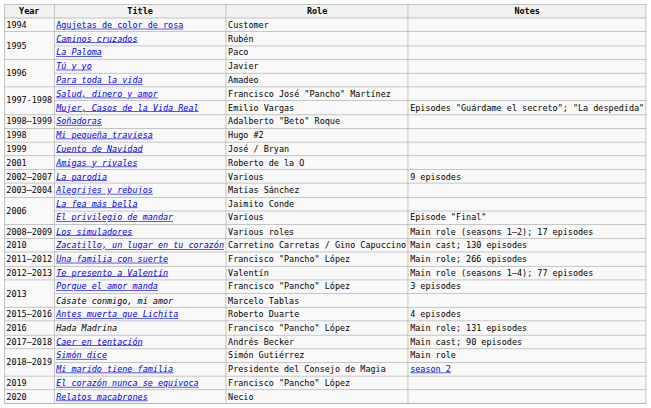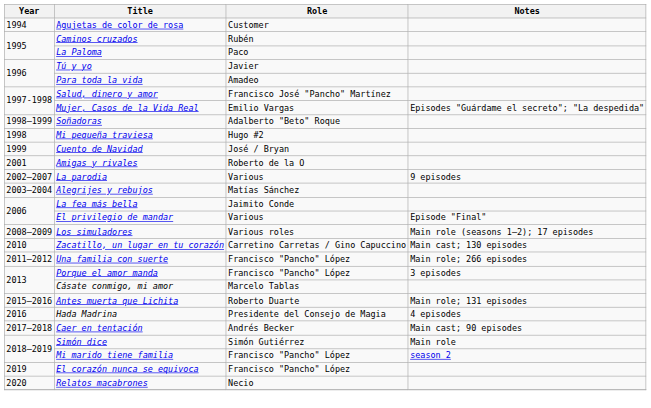 <table class="wikitable sortable">
 <tr>
 <th>Year</th>
 <th>Title</th>
 <th>Role</th>
 <th>Notes</th>
 </tr>
 <tr>
 <td>1994</td>
 <td><a href='#'>Agujetas de color de rosa</a></td>
 <td>Customer</td>
 <td></td>
 </tr>
 <tr>
 <td rowspan="2">1995</td>
 <td><em><a href='#'>Caminos cruzados</a></em></td>
 <td>Rubén</td>
 <td></td>
 </tr>
 <tr>
 <td><em><a href='#'>La Paloma</a></em></td>
 <td>Paco</td>
 <td></td>
 </tr>
 <tr>
 <td rowspan="2">1996</td>
 <td><em><a href='#'>Tú y yo</a></em></td>
 <td>Javier</td>
 <td></td>
 </tr>
 <tr>
 <td><em><a href='#'>Para toda la vida</a></em></td>
 <td>Amadeo</td>
 <td></td>
 </tr>
 <tr>
 <td rowspan="2">1997-1998</td>
 <td><em><a href='#'>Salud, dinero y amor</a></em></td>
 <td>Francisco José "Pancho" Martínez</td>
 <td></td>
 </tr>
 <tr>
 <td><em><a href='#'>Mujer, Casos de la Vida Real</a></em></td>
 <td>Emilio Vargas</td>
 <td>Episodes "Guárdame el secreto"; "La despedida"</td>
 </tr>
 <tr>
 <td>1998–1999</td>
 <td><em><a href='#'>Soñadoras</a></em></td>
 <td>Adalberto "Beto" Roque</td>
 <td></td>
 </tr>
 <tr>
 <td>1998</td>
 <td><em><a href='#'>Mi pequeña traviesa</a></em></td>
 <td>Hugo #2</td>
 <td></td>
 </tr>
 <tr>
 <td>1999</td>
 <td><em><a href='#'>Cuento de Navidad</a></em></td>
 <td>José / Bryan</td>
 <td></td>
 </tr>
 <tr>
 <td>2001</td>
 <td><em><a href='#'>Amigas y rivales</a></em></td>
 <td>Roberto de la O</td>
 <td></td>
 </tr>
 <tr>
 <td>2002–2007</td>
 <td><em><a href='#'>La parodia</a></em></td>
 <td>Various</td>
 <td>9 episodes</td>
 </tr>
 <tr>
 <td>2003–2004</td>
 <td><em><a href='#'>Alegrijes y rebujos</a></em></td>
 <td>Matías Sánchez</td>
 <td></td>
 </tr>
 <tr>
 <td rowspan="2">2006</td>
 <td><em><a href='#'>La fea más bella</a></em></td>
 <td>Jaimito Conde</td>
 <td></td>
 </tr>
 <tr>
 <td><em><a href='#'>El privilegio de mandar</a></em></td>
 <td>Various</td>
 <td>Episode "Final"</td>
 </tr>
 <tr>
 <td>2008–2009</td>
 <td><em><a href='#'>Los simuladores</a></em></td>
 <td>Various roles</td>
 <td>Main role (seasons 1–2); 17 episodes</td>
 </tr>
 <tr>
 <td>2010</td>
 <td><em><a href='#'>Zacatillo, un lugar en tu corazón</a></em></td>
 <td>Carretino Carretas / Gino Capuccino</td>
 <td>Main cast; 130 episodes</td>
 </tr>
 <tr>
 <td>2011–2012</td>
 <td><em><a href='#'>Una familia con suerte</a></em></td>
 <td>Francisco "Pancho" López</td>
 <td>Main role; 266 episodes</td>
 </tr>
 <tr>
-<td>2012–2013</td>
-<td><em><a href='#'>Te presento a Valentín</a></em></td>
-<td>Valentín</td>
-<td>Main role (seasons 1–4); 77 episodes</td>
-</tr>
-<tr>
 <td rowspan="2">2013</td>
 <td><em><a href='#'>Porque el amor manda</a></em></td>
 <td>Francisco "Pancho" López</td>
 <td>3 episodes</td>
 </tr>
 <tr>
 <td><em>Cásate conmigo, mi amor</em></td>
 <td>Marcelo Tablas</td>
 <td></td>
 </tr>
 <tr>
 <td>2015–2016</td>
 <td><em><a href='#'>Antes muerta que Lichita</a></em></td>
 <td>Roberto Duarte</td>
-<td>4 episodes</td>
+<td>Main role; 131 episodes</td>
 </tr>
 <tr>
 <td>2016</td>
 <td><em>Hada Madrina</em></td>
-<td>Francisco "Pancho" López</td>
-<td>Main role; 131 episodes</td>
+<td>Presidente del Consejo de Magia</td>
+<td>4 episodes</td>
 </tr>
 <tr>
 <td>2017–2018</td>
 <td><em><a href='#'>Caer en tentación</a></em></td>
 <td>Andrés Becker</td>
 <td>Main cast; 90 episodes</td>
 </tr>
 <tr>
 <td rowspan="2">2018–2019</td>
 <td><em><a href='#'>Simón dice</a></em></td>
 <td>Simón Gutiérrez</td>
 <td>Main role</td>
 </tr>
 <tr>
 <td><em><a href='#'>Mi marido tiene familia</a></em></td>
-<td>Presidente del Consejo de Magia</td>
+<td>Francisco "Pancho" López</td>
 <td><a href='#'>season 2</a></td>
 </tr>
 <tr>
 <td>2019</td>
 <td><em><a href='#'>El corazón nunca se equivoca</a></em></td>
 <td>Francisco "Pancho" López</td>
 <td></td>
 </tr>
 <tr>
 <td>2020</td>
 <td><em><a href='#'>Relatos macabrones</a></em></td>
 <td>Necio</td>
 <td></td>
 </tr>
 <tr>
 </tr>
 </table>
